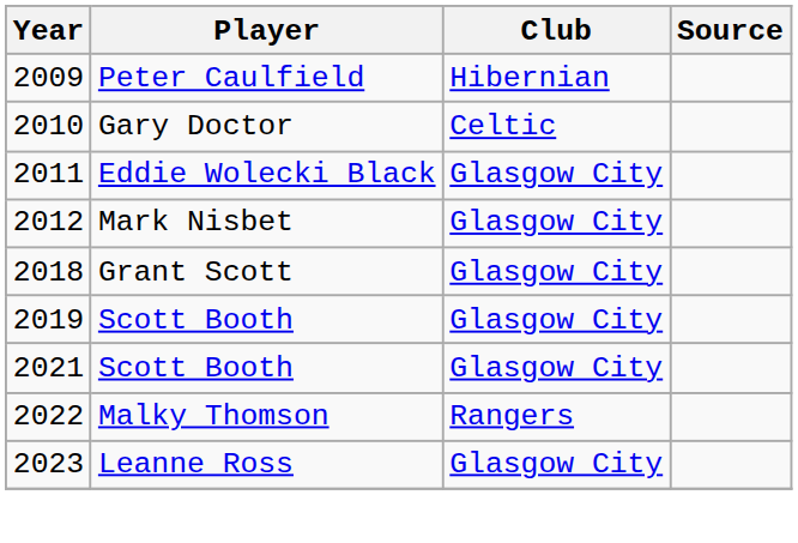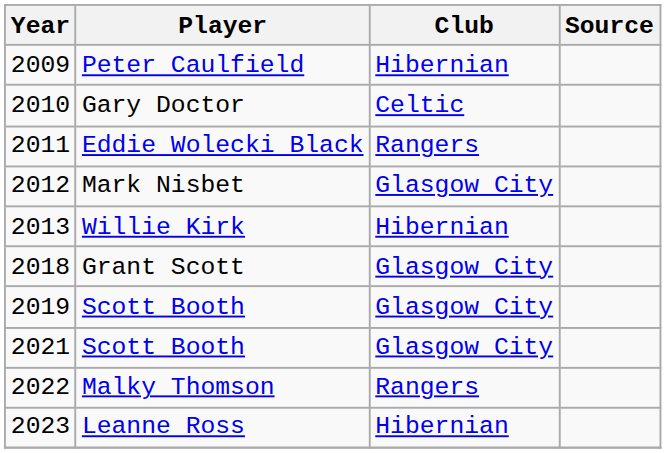 <table class="wikitable sortable">
 <tr>
 <th>Year</th>
 <th>Player</th>
 <th>Club</th>
 <th>Source</th>
 </tr>
 <tr>
 <td>2009</td>
 <td><a href='#'>Peter Caulfield</a></td>
 <td><a href='#'>Hibernian</a></td>
 <td></td>
 </tr>
 <tr>
 <td>2010</td>
 <td>Gary Doctor</td>
 <td><a href='#'>Celtic</a></td>
 <td></td>
 </tr>
 <tr>
 <td>2011</td>
 <td><a href='#'>Eddie Wolecki Black</a></td>
-<td><a href='#'>Glasgow City</a></td>
+<td><a href='#'>Rangers</a></td>
 <td></td>
 </tr>
 <tr>
 <td>2012</td>
 <td>Mark Nisbet</td>
 <td><a href='#'>Glasgow City</a></td>
+<td></td>
+</tr>
+<tr>
+<td>2013</td>
+<td><a href='#'>Willie Kirk</a></td>
+<td><a href='#'>Hibernian</a></td>
 <td></td>
 </tr>
 <tr>
 <td>2018</td>
 <td>Grant Scott</td>
 <td><a href='#'>Glasgow City</a></td>
 <td></td>
 </tr>
 <tr>
 <td>2019</td>
 <td><a href='#'>Scott Booth</a></td>
 <td><a href='#'>Glasgow City</a></td>
 <td></td>
 </tr>
 <tr>
 <td>2021</td>
 <td><a href='#'>Scott Booth</a></td>
 <td><a href='#'>Glasgow City</a></td>
 <td></td>
 </tr>
 <tr>
 <td>2022</td>
 <td><a href='#'>Malky Thomson</a></td>
 <td><a href='#'>Rangers</a></td>
 <td></td>
 </tr>
 <tr>
 <td>2023</td>
 <td><a href='#'>Leanne Ross</a></td>
-<td><a href='#'>Glasgow City</a></td>
+<td><a href='#'>Hibernian</a></td>
 <td></td>
 </tr>
 <tr>
 </tr>
 </table>
